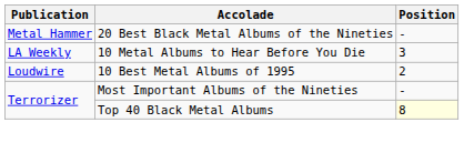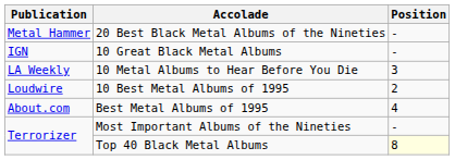 <table class="wikitable">
 <tr>
 <th>Publication</th>
 <th>Accolade</th>
 <th>Position</th>
 </tr>
 <tr>
 <td><a href='#'>Metal Hammer</a></td>
 <td>20 Best Black Metal Albums of the Nineties</td>
+<td>-</td>
+</tr>
+<tr>
+<td><a href='#'>IGN</a></td>
+<td>10 Great Black Metal Albums</td>
 <td>-</td>
 </tr>
 <tr>
 <td><a href='#'>LA Weekly</a></td>
 <td>10 Metal Albums to Hear Before You Die</td>
 <td>3</td>
 </tr>
 <tr>
 <td><a href='#'>Loudwire</a></td>
 <td>10 Best Metal Albums of 1995</td>
 <td>2</td>
 </tr>
 <tr>
+<td><a href='#'>About.com</a></td>
+<td>Best Metal Albums of 1995</td>
+<td>4</td>
+</tr>
+<tr>
 <td rowspan="2"><a href='#'>Terrorizer</a></td>
 <td>Most Important Albums of the Nineties</td>
 <td>-</td>
 </tr>
 <tr>
 <td>Top 40 Black Metal Albums</td>
 <td style="background: lightyellow;">8</td>
 </tr>
 </table>
